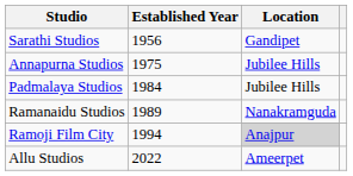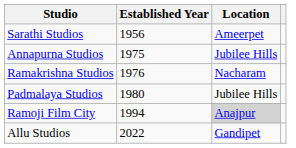 <table class="wikitable sortable">
 <tr>
 <th>Studio</th>
 <th>Established Year</th>
 <th>Location</th>
 <th scope="col" class="unsortable"></th>
 </tr>
 <tr>
 <td><a href='#'>Sarathi Studios</a></td>
 <td>1956</td>
-<td><a href='#'>Gandipet</a></td>
+<td><a href='#'>Ameerpet</a></td>
 <td></td>
 </tr>
 <tr>
 <td><a href='#'>Annapurna Studios</a></td>
 <td>1975</td>
 <td><a href='#'>Jubilee Hills</a></td>
 <td></td>
 </tr>
 <tr>
-<td><a href='#'>Padmalaya Studios</a></td>
-<td>1984</td>
-<td>Jubilee Hills</td>
+<td><a href='#'>Ramakrishna Studios</a></td>
+<td>1976</td>
+<td><a href='#'>Nacharam</a></td>
 <td></td>
 </tr>
 <tr>
-<td>Ramanaidu Studios</td>
-<td>1989</td>
-<td><a href='#'>Nanakramguda</a></td>
+<td><a href='#'>Padmalaya Studios</a></td>
+<td>1980</td>
+<td>Jubilee Hills</td>
 <td></td>
 </tr>
 <tr>
 <td><a href='#'>Ramoji Film City</a></td>
 <td>1994</td>
 <td style="background: lightgrey;"><a href='#'>Anajpur</a></td>
 <td></td>
 </tr>
 <tr>
 <td>Allu Studios</td>
 <td>2022</td>
-<td><a href='#'>Ameerpet</a></td>
+<td><a href='#'>Gandipet</a></td>
 <td></td>
 </tr>
 </table>
